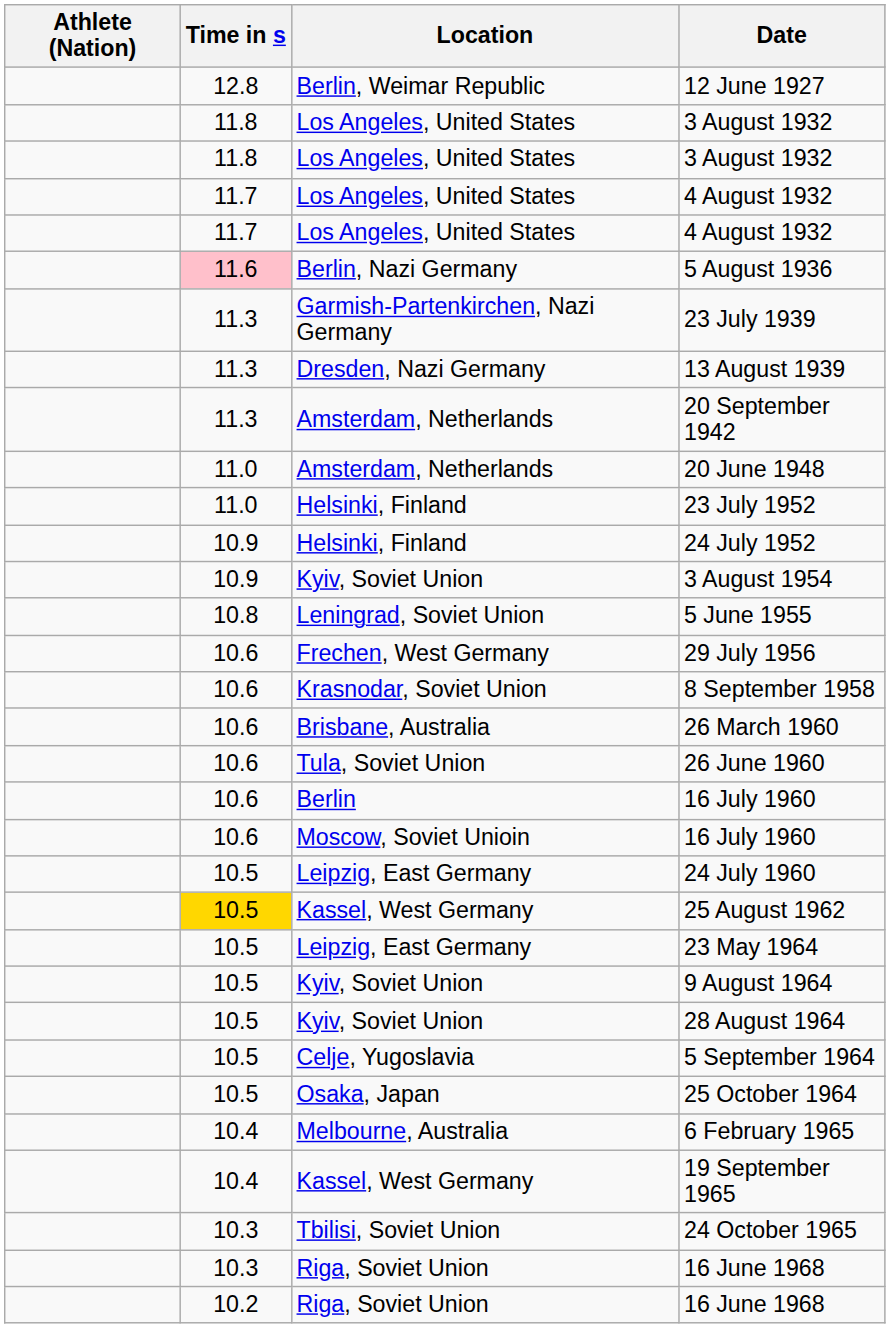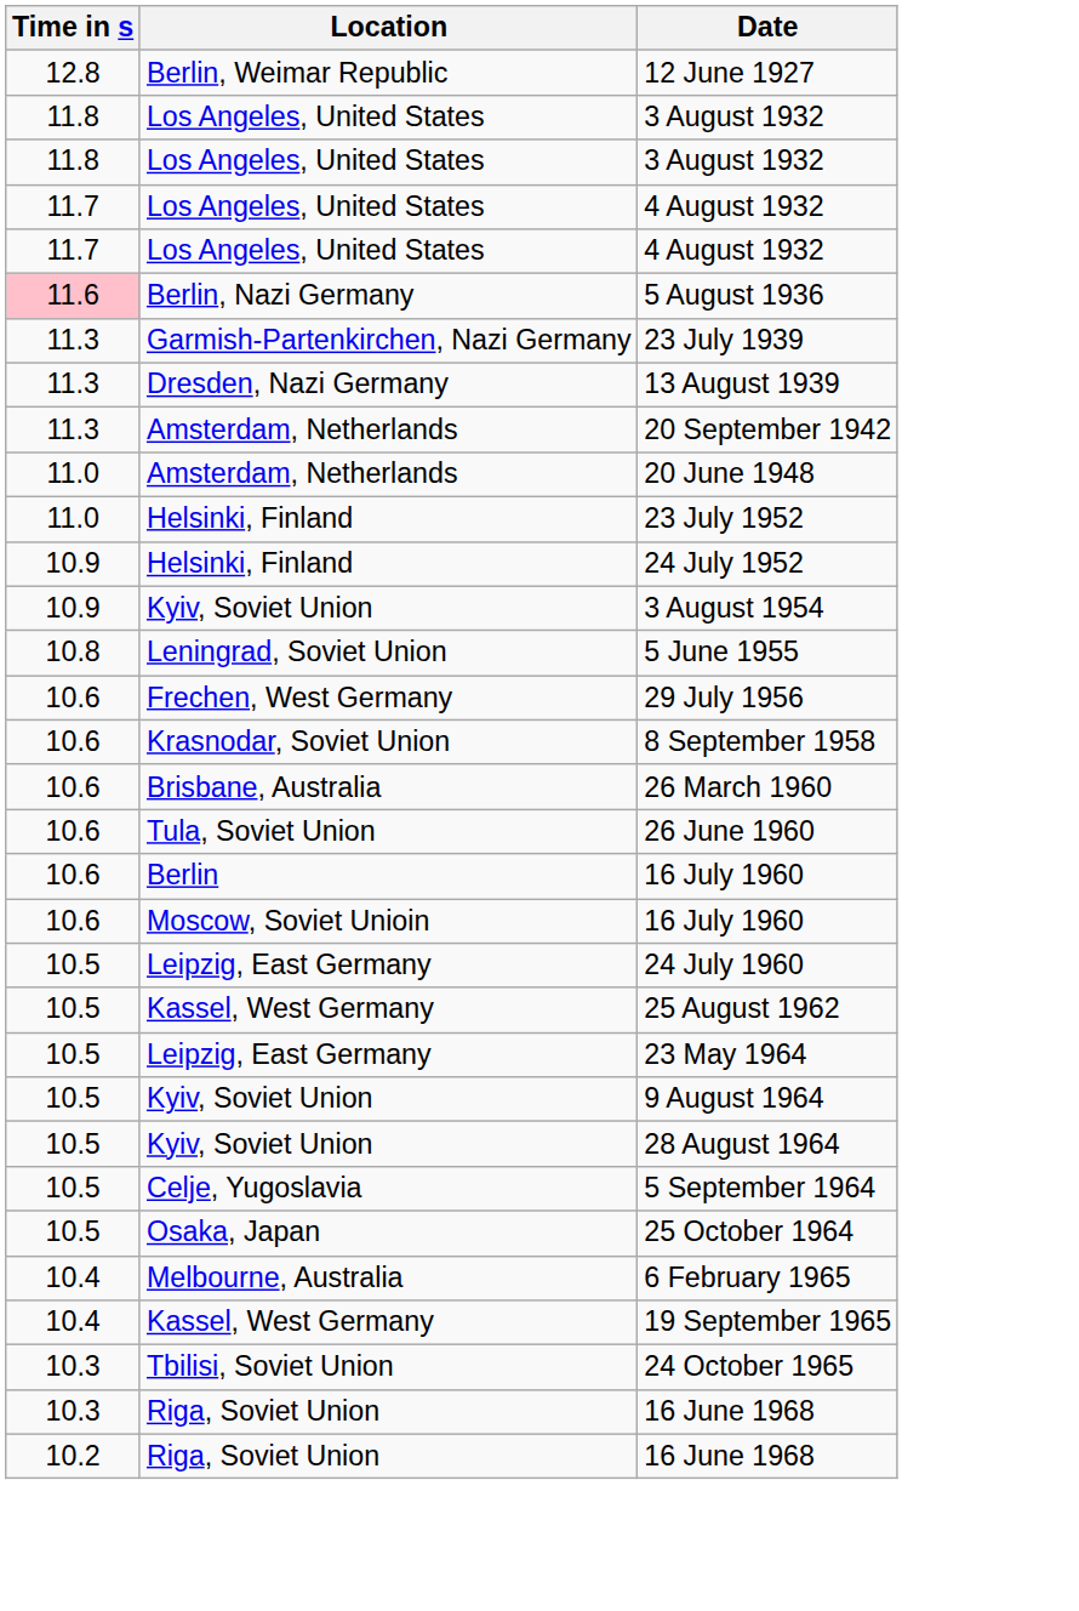 <table class="wikitable">
 <tr>
-<th scope="col">Athlete (Nation)</th>
 <th scope="col">Time in <a href='#'>s</a></th>
 <th scope="col">Location</th>
 <th scope="col">Date</th>
 </tr>
 <tr>
-<td></td>
 <td style="text-align:center">12.8</td>
 <td><a href='#'>Berlin</a>, Weimar Republic</td>
 <td>12 June 1927</td>
 </tr>
 <tr>
-<td></td>
 <td style="text-align:center">11.8</td>
 <td><a href='#'>Los Angeles</a>, United States</td>
 <td>3 August 1932</td>
 </tr>
 <tr>
-<td></td>
 <td style="text-align:center">11.8</td>
 <td><a href='#'>Los Angeles</a>, United States</td>
 <td>3 August 1932</td>
 </tr>
 <tr>
-<td></td>
 <td style="text-align:center">11.7</td>
 <td><a href='#'>Los Angeles</a>, United States</td>
 <td>4 August 1932</td>
 </tr>
 <tr>
-<td></td>
 <td style="text-align:center">11.7</td>
 <td><a href='#'>Los Angeles</a>, United States</td>
 <td>4 August 1932</td>
 </tr>
 <tr>
-<td></td>
 <td style="background: pink; text-align:center">11.6</td>
 <td><a href='#'>Berlin</a>, Nazi Germany</td>
 <td>5 August 1936</td>
 </tr>
 <tr>
-<td></td>
 <td style="text-align:center">11.3</td>
 <td><a href='#'>Garmish-Partenkirchen</a>, Nazi Germany</td>
 <td>23 July 1939</td>
 </tr>
 <tr>
-<td></td>
 <td style="text-align:center">11.3</td>
 <td><a href='#'>Dresden</a>, Nazi Germany</td>
 <td>13 August 1939</td>
 </tr>
 <tr>
-<td></td>
 <td style="text-align:center">11.3</td>
 <td><a href='#'>Amsterdam</a>, Netherlands</td>
 <td>20 September 1942</td>
 </tr>
 <tr>
-<td></td>
 <td style="text-align:center">11.0</td>
 <td><a href='#'>Amsterdam</a>, Netherlands</td>
 <td>20 June 1948</td>
 </tr>
 <tr>
-<td></td>
 <td style="text-align:center">11.0</td>
 <td><a href='#'>Helsinki</a>, Finland</td>
 <td>23 July 1952</td>
 </tr>
 <tr>
-<td></td>
 <td style="text-align:center">10.9</td>
 <td><a href='#'>Helsinki</a>, Finland</td>
 <td>24 July 1952</td>
 </tr>
 <tr>
-<td></td>
 <td style="text-align:center">10.9</td>
 <td><a href='#'>Kyiv</a>, Soviet Union</td>
 <td>3 August 1954</td>
 </tr>
 <tr>
-<td></td>
 <td style="text-align:center">10.8</td>
 <td><a href='#'>Leningrad</a>, Soviet Union</td>
 <td>5 June 1955</td>
 </tr>
 <tr>
-<td></td>
 <td style="text-align:center">10.6</td>
 <td><a href='#'>Frechen</a>, West Germany</td>
 <td>29 July 1956</td>
 </tr>
 <tr>
-<td></td>
 <td style="text-align:center">10.6</td>
 <td><a href='#'>Krasnodar</a>, Soviet Union</td>
 <td>8 September 1958</td>
 </tr>
 <tr>
-<td></td>
 <td style="text-align:center">10.6</td>
 <td><a href='#'>Brisbane</a>, Australia</td>
 <td>26 March 1960</td>
 </tr>
 <tr>
-<td></td>
 <td style="text-align:center">10.6</td>
 <td><a href='#'>Tula</a>, Soviet Union</td>
 <td>26 June 1960</td>
 </tr>
 <tr>
-<td></td>
 <td style="text-align:center">10.6</td>
 <td><a href='#'>Berlin</a></td>
 <td>16 July 1960</td>
 </tr>
 <tr>
-<td></td>
 <td style="text-align:center">10.6</td>
 <td><a href='#'>Moscow</a>, Soviet Unioin</td>
 <td>16 July 1960</td>
 </tr>
 <tr>
-<td></td>
 <td style="text-align:center">10.5</td>
 <td><a href='#'>Leipzig</a>, East Germany</td>
 <td>24 July 1960</td>
 </tr>
 <tr>
-<td></td>
-<td style="background: gold; text-align:center">10.5</td>
+<td style="text-align:center">10.5</td>
 <td><a href='#'>Kassel</a>, West Germany</td>
 <td>25 August 1962</td>
 </tr>
 <tr>
-<td></td>
 <td style="text-align:center">10.5</td>
 <td><a href='#'>Leipzig</a>, East Germany</td>
 <td>23 May 1964</td>
 </tr>
 <tr>
-<td></td>
 <td style="text-align:center">10.5</td>
 <td><a href='#'>Kyiv</a>, Soviet Union</td>
 <td>9 August 1964</td>
 </tr>
 <tr>
-<td></td>
 <td style="text-align:center">10.5</td>
 <td><a href='#'>Kyiv</a>, Soviet Union</td>
 <td>28 August 1964</td>
 </tr>
 <tr>
-<td></td>
 <td style="text-align:center">10.5</td>
 <td><a href='#'>Celje</a>, Yugoslavia</td>
 <td>5 September 1964</td>
 </tr>
 <tr>
-<td></td>
 <td style="text-align:center">10.5</td>
 <td><a href='#'>Osaka</a>, Japan</td>
 <td>25 October 1964</td>
 </tr>
 <tr>
-<td></td>
 <td style="text-align:center">10.4</td>
 <td><a href='#'>Melbourne</a>, Australia</td>
 <td>6 February 1965</td>
 </tr>
 <tr>
-<td></td>
 <td style="text-align:center">10.4</td>
 <td><a href='#'>Kassel</a>, West Germany</td>
 <td>19 September 1965</td>
 </tr>
 <tr>
-<td></td>
 <td style="text-align:center">10.3</td>
 <td><a href='#'>Tbilisi</a>, Soviet Union</td>
 <td>24 October 1965</td>
 </tr>
 <tr>
-<td></td>
 <td style="text-align:center">10.3</td>
 <td><a href='#'>Riga</a>, Soviet Union</td>
 <td>16 June 1968</td>
 </tr>
 <tr>
-<td></td>
 <td style="text-align:center">10.2</td>
 <td><a href='#'>Riga</a>, Soviet Union</td>
 <td>16 June 1968</td>
 </tr>
 </table>
